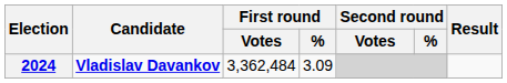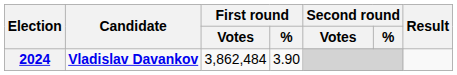 <table class=wikitable style=text-align:right>
 <tr>
 <th rowspan="2">Election</th>
 <th rowspan="2">Candidate</th>
 <th colspan="2" scope="col">First round</th>
 <th colspan="2">Second round</th>
 <th rowspan="2">Result</th>
 </tr>
 <tr>
 <th>Votes</th>
 <th>%</th>
 <th>Votes</th>
 <th>%</th>
 </tr>
 <tr>
 <th><a href='#'>2024</a></th>
 <td align=left><strong><a href='#'>Vladislav Davankov</a></strong></td>
-<td>3,362,484</td>
-<td>3.09</td>
+<td>3,862,484</td>
+<td>3.90</td>
 <td style="background:lightgrey;" colspan="2"></td>
 <td></td>
 </tr>
 </table>
